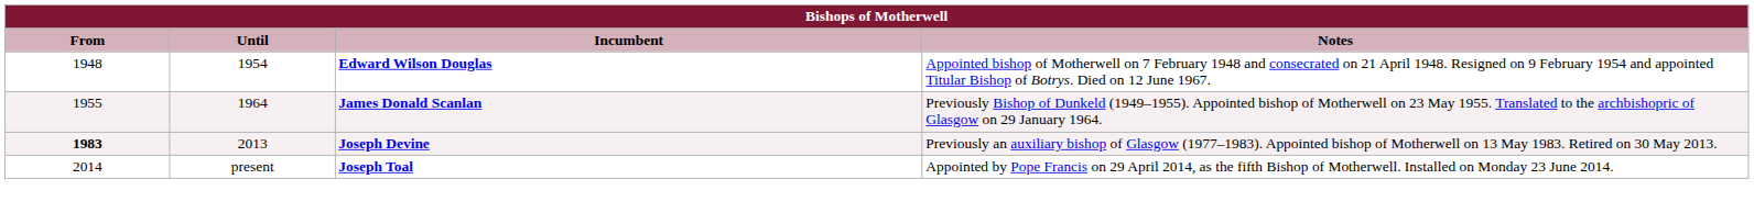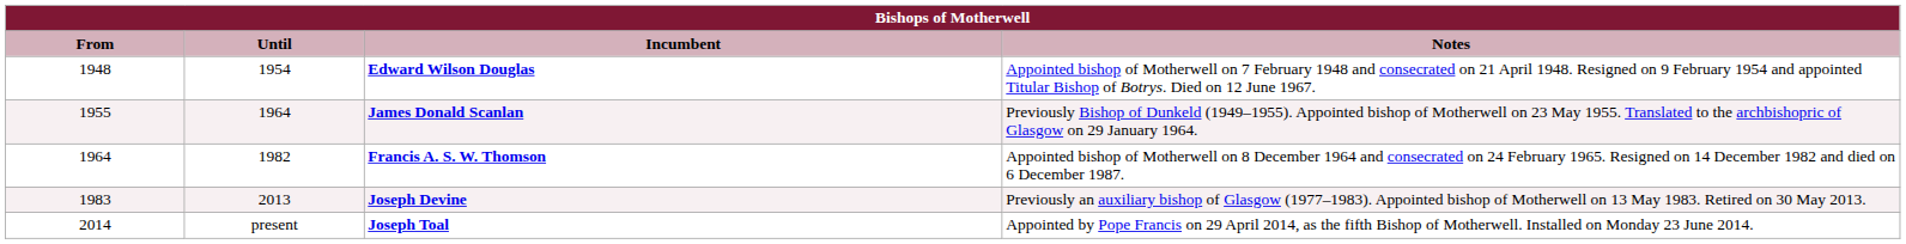 <table class="wikitable" style="width:95%;" border="1" cellpadding="2">
 <tr>
 <th colspan="4" style="background-color: #7F1734; color: white;">Bishops of Motherwell</th>
 </tr>
 <tr align=center>
 <th style="background-color:#D4B1BB" width="9%">From</th>
 <th style="background-color:#D4B1BB" width="9%">Until</th>
 <th style="background-color:#D4B1BB" width="32%">Incumbent</th>
 <th style="background-color:#D4B1BB" width="45%">Notes</th>
 </tr>
 <tr valign=top bgcolor="white">
 <td align=center>1948</td>
 <td align=center>1954</td>
 <td><strong><a href='#'>Edward Wilson Douglas</a></strong></td>
 <td><a href='#'>Appointed bishop</a> of Motherwell on 7 February 1948 and <a href='#'>consecrated</a> on 21 April 1948. Resigned on 9 February 1954 and appointed <a href='#'>Titular Bishop</a> of <em>Botrys</em>. Died on 12 June 1967.</td>
 </tr>
 <tr valign=top bgcolor="#F7F0F2">
 <td align=center>1955</td>
 <td align=center>1964</td>
 <td><strong><a href='#'>James Donald Scanlan</a></strong></td>
 <td>Previously <a href='#'>Bishop of Dunkeld</a> (1949–1955). Appointed bishop of Motherwell on 23 May 1955. <a href='#'>Translated</a> to the <a href='#'>archbishopric of Glasgow</a> on 29 January 1964.</td>
 </tr>
+<tr valign=top bgcolor="white">
+<td align=center>1964</td>
+<td align=center>1982</td>
+<td><strong><a href='#'>Francis A. S. W. Thomson</a></strong></td>
+<td>Appointed bishop of Motherwell on 8 December 1964 and <a href='#'>consecrated</a> on 24 February 1965. Resigned on 14 December 1982 and died on 6 December 1987.</td>
+</tr>
 <tr valign=top bgcolor="#F7F0F2">
-<td align=center><strong>1983</strong></td>
+<td align=center>1983</td>
 <td align=center>2013</td>
 <td><strong><a href='#'>Joseph Devine</a></strong></td>
 <td>Previously an <a href='#'>auxiliary bishop</a> of <a href='#'>Glasgow</a> (1977–1983). Appointed bishop of Motherwell on 13 May 1983. Retired on 30 May 2013.</td>
 </tr>
 <tr valign=top bgcolor="white">
 <td align=center>2014</td>
 <td align=center>present</td>
 <td><strong><a href='#'>Joseph Toal</a></strong></td>
 <td>Appointed by <a href='#'>Pope Francis</a> on 29 April 2014, as the fifth Bishop of Motherwell. Installed on Monday 23 June 2014.</td>
 </tr>
 </table>
